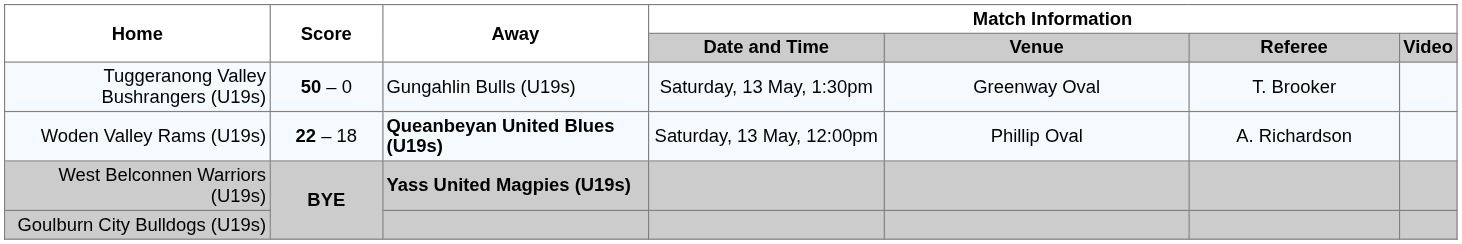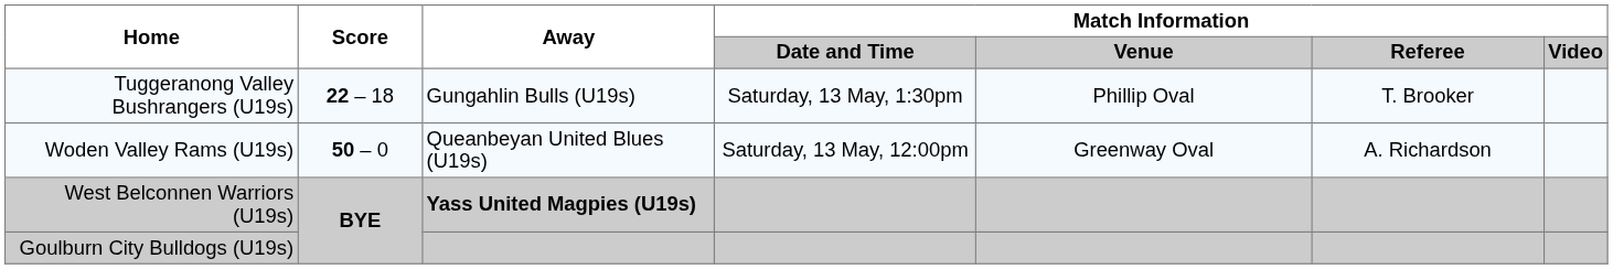 <table border="1" cellpadding="3" cellspacing="0" width="100%" style="border-collapse:collapse;  text-align:center;">
 <tr>
 <th rowspan="2" width="19%">Home</th>
 <th rowspan="2" width="8%">Score</th>
 <th rowspan="2" width="19%">Away</th>
 <th colspan="4">Match Information</th>
 </tr>
 <tr style="background:#CCCCCC">
 <th width="17%">Date and Time</th>
 <th width="22%">Venue</th>
 <th width="50%">Referee</th>
 <th>Video</th>
 </tr>
 <tr style="text-align:center; background:#f5faff;">
 <td align="right">Tuggeranong Valley Bushrangers (U19s) </td>
-<td><strong>50</strong> – 0</td>
+<td><strong>22</strong> – 18</td>
 <td align="left"> Gungahlin Bulls (U19s)</td>
 <td>Saturday, 13 May, 1:30pm</td>
-<td>Greenway Oval</td>
+<td>Phillip Oval</td>
 <td>T. Brooker</td>
 <td></td>
 </tr>
 <tr style="text-align:center; background:#f5faff;">
 <td align="right">Woden Valley Rams (U19s) </td>
-<td><strong>22</strong> – 18</td>
-<td align="left"><strong> Queanbeyan United Blues (U19s)</strong></td>
+<td><strong>50</strong> – 0</td>
+<td align="left"> Queanbeyan United Blues (U19s)</td>
 <td>Saturday, 13 May, 12:00pm</td>
-<td>Phillip Oval</td>
+<td>Greenway Oval</td>
 <td>A. Richardson</td>
 <td></td>
 </tr>
 <tr style="text-align:center; background:#CCCCCC;">
 <td align="right">West Belconnen Warriors (U19s) </td>
 <td rowspan="2"><strong>BYE</strong></td>
 <td align="left"><strong> Yass United Magpies (U19s)</strong></td>
 <td></td>
 <td></td>
 <td></td>
 <td></td>
 </tr>
 <tr style="text-align:center; background:#CCCCCC;">
 <td align="right">Goulburn City Bulldogs (U19s) </td>
 <td></td>
 <td align="left"></td>
 <td></td>
 <td></td>
 <td></td>
 </tr>
 </table>
